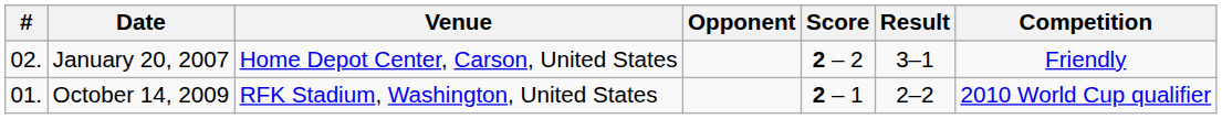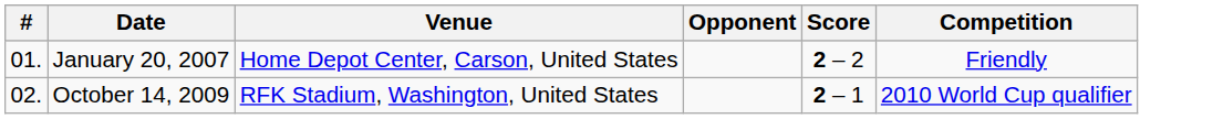 <table class="wikitable">
 <tr style="background:#ccc; text-align:center;">
 <th>#</th>
 <th>Date</th>
 <th>Venue</th>
 <th>Opponent</th>
 <th>Score</th>
-<th>Result</th>
 <th>Competition</th>
 </tr>
 <tr>
-<td>02.</td>
+<td>01.</td>
 <td>January 20, 2007</td>
 <td><a href='#'>Home Depot Center</a>, <a href='#'>Carson</a>, United States</td>
 <td></td>
 <td style="text-align:center;"><strong>2</strong> – 2</td>
-<td style="text-align:center;">3–1</td>
 <td style="text-align:center;"><a href='#'>Friendly</a></td>
 </tr>
 <tr>
-<td>01.</td>
+<td>02.</td>
 <td>October 14, 2009</td>
 <td><a href='#'>RFK Stadium</a>, <a href='#'>Washington</a>, United States</td>
 <td></td>
 <td style="text-align:center;"><strong>2</strong> – 1</td>
-<td style="text-align:center;">2–2</td>
 <td style="text-align:center;"><a href='#'>2010 World Cup qualifier</a></td>
 </tr>
 </table>
